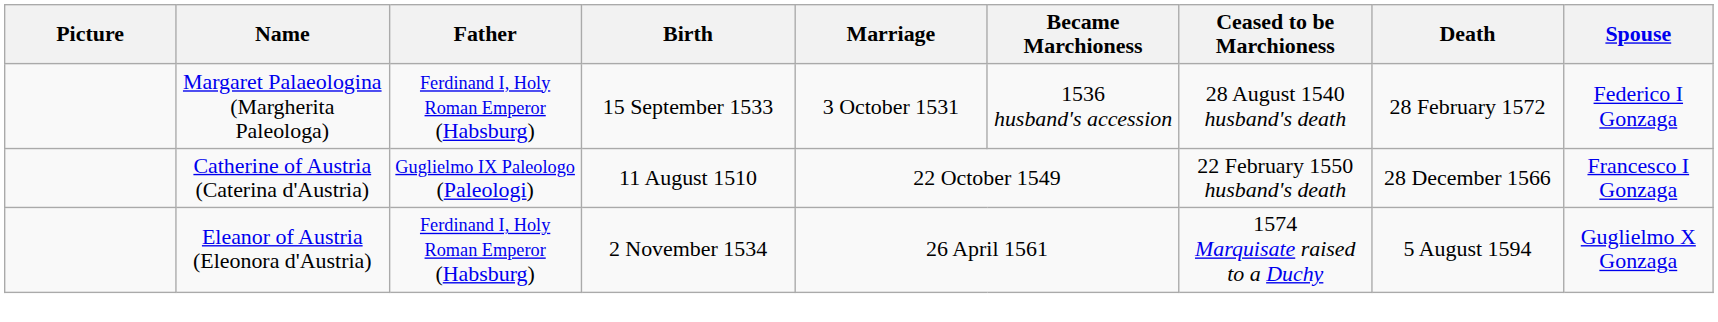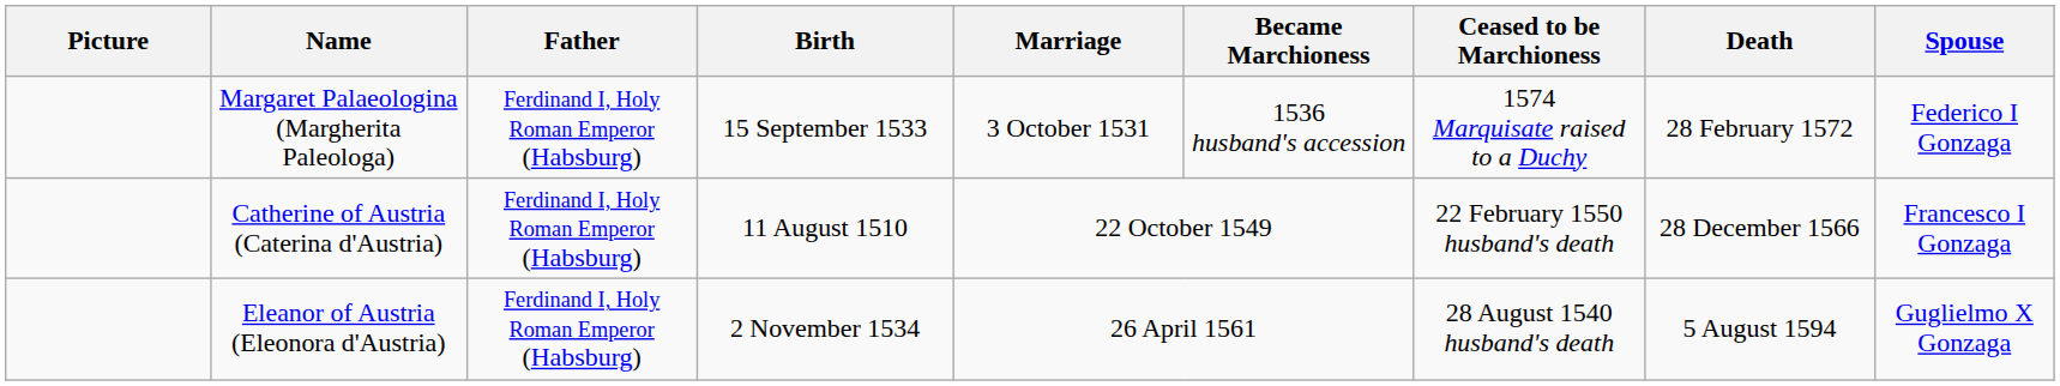 <table class="wikitable">
 <tr>
 <th style="width:8%;">Picture</th>
 <th style="width:10%;">Name</th>
 <th style="width:9%;">Father</th>
 <th style="width:10%;">Birth</th>
 <th style="width:9%;">Marriage</th>
 <th style="width:9%;">Became Marchioness</th>
 <th style="width:9%;">Ceased to be Marchioness</th>
 <th style="width:9%;">Death</th>
 <th style="width:7%;"><a href='#'>Spouse</a></th>
 </tr>
 <tr>
 <td style="text-align:center;"></td>
 <td style="text-align:center;"><a href='#'>Margaret Palaeologina</a><br>(Margherita Paleologa)</td>
 <td style="text-align:center;"><small><a href='#'>Ferdinand I, Holy Roman Emperor</a></small><br>(<a href='#'>Habsburg</a>)</td>
 <td align=center>15 September 1533</td>
 <td style="text-align:center;">3 October 1531</td>
 <td style="text-align:center;">1536<br><em>husband's accession</em></td>
-<td style="text-align:center;">28 August 1540<br><em>husband's death</em></td>
+<td align=center>1574<br><em><a href='#'>Marquisate</a> raised to a <a href='#'>Duchy</a></em></td>
 <td style="text-align:center;">28 February 1572</td>
 <td style="text-align:center;"><a href='#'>Federico I Gonzaga</a></td>
 </tr>
 <tr>
 <td style="text-align:center;"></td>
 <td style="text-align:center;"><a href='#'>Catherine of Austria</a><br>(Caterina d'Austria)</td>
-<td style="text-align:center;"><small><a href='#'>Guglielmo IX Paleologo</a></small><br>(<a href='#'>Paleologi</a>)</td>
+<td style="text-align:center;"><small><a href='#'>Ferdinand I, Holy Roman Emperor</a></small><br>(<a href='#'>Habsburg</a>)</td>
 <td align=center>11 August 1510</td>
 <td style="text-align:center;" colspan="2">22 October 1549</td>
 <td style="text-align:center;">22 February 1550<br><em>husband's death</em></td>
 <td style="text-align:center;">28 December 1566</td>
 <td style="text-align:center;"><a href='#'>Francesco I Gonzaga</a></td>
 </tr>
 <tr>
 <td style="text-align:center;"></td>
 <td style="text-align:center;"><a href='#'>Eleanor of Austria</a><br>(Eleonora d'Austria)</td>
 <td style="text-align:center;"><small><a href='#'>Ferdinand I, Holy Roman Emperor</a></small><br>(<a href='#'>Habsburg</a>)</td>
 <td align=center>2 November 1534</td>
 <td style="text-align:center;" colspan="2">26 April 1561</td>
-<td align=center>1574<br><em><a href='#'>Marquisate</a> raised to a <a href='#'>Duchy</a></em></td>
+<td style="text-align:center;">28 August 1540<br><em>husband's death</em></td>
 <td style="text-align:center;">5 August 1594</td>
 <td style="text-align:center;"><a href='#'>Guglielmo X Gonzaga</a></td>
 </tr>
 </table>
